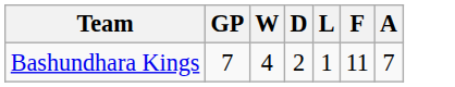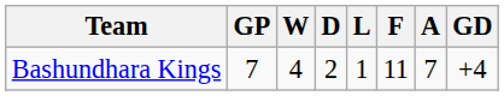 <table class="wikitable" style="text-align:center;">
 <tr>
 <th>Team</th>
 <th>GP</th>
 <th>W</th>
 <th>D</th>
 <th>L</th>
 <th>F</th>
 <th>A</th>
+<th>GD</th>
 </tr>
 <tr style="">
 <td><a href='#'>Bashundhara Kings</a></td>
 <td>7</td>
 <td>4</td>
 <td>2</td>
 <td>1</td>
 <td>11</td>
 <td>7</td>
+<td>+4</td>
 </tr>
 </table>
